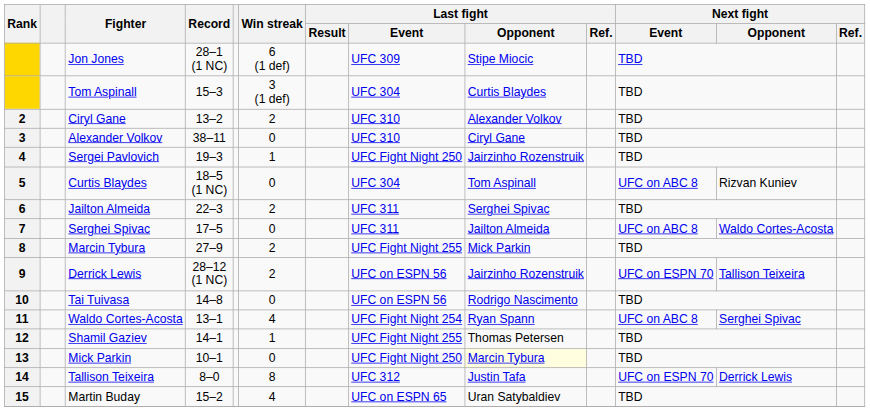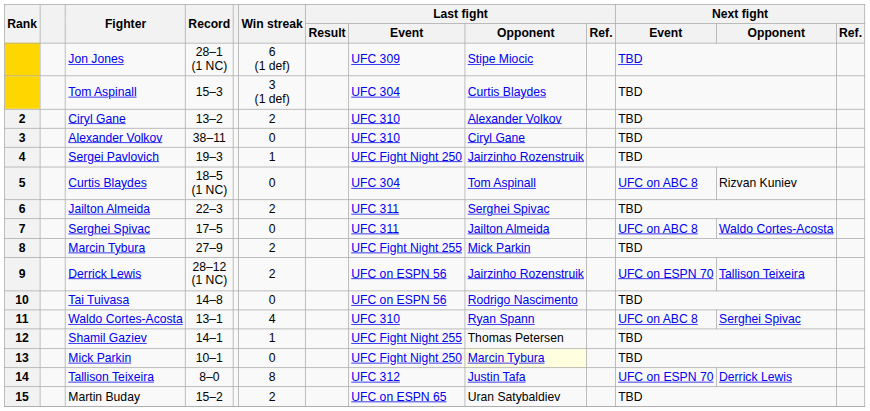 <table class="wikitable">
 <tr>
 <th rowspan=2>Rank</th>
 <th width=3% rowspan=2></th>
 <th rowspan=2>Fighter</th>
 <th rowspan=2>Record</th>
 <th rowspan=2></th>
 <th rowspan=2>Win streak</th>
 <th colspan=4>Last fight</th>
 <th colspan=3>Next fight</th>
 </tr>
 <tr>
 <th>Result</th>
 <th>Event</th>
 <th>Opponent</th>
 <th>Ref.</th>
 <th>Event</th>
 <th>Opponent</th>
 <th>Ref.</th>
 </tr>
 <tr>
 <th style="background:gold"></th>
 <td></td>
 <td><a href='#'>Jon Jones</a></td>
 <td align=center>28–1<br>(1 NC)</td>
 <td align=center></td>
 <td align=center>6<br>(1 def)</td>
 <td></td>
 <td><a href='#'>UFC 309</a></td>
 <td><a href='#'>Stipe Miocic</a></td>
 <td></td>
 <td colspan=2><a href='#'>TBD</a></td>
 <td></td>
 </tr>
 <tr>
 <th style="background:gold"></th>
 <td></td>
 <td><a href='#'>Tom Aspinall</a></td>
 <td align=center>15–3</td>
 <td align=center></td>
 <td align=center>3<br>(1 def)</td>
 <td></td>
 <td><a href='#'>UFC 304</a></td>
 <td><a href='#'>Curtis Blaydes</a></td>
 <td></td>
 <td colspan=2>TBD</td>
 <td></td>
 </tr>
 <tr>
 <th>2</th>
 <td></td>
 <td><a href='#'>Ciryl Gane</a></td>
 <td align=center>13–2</td>
 <td align=center></td>
 <td align=center>2</td>
 <td></td>
 <td><a href='#'>UFC 310</a></td>
 <td><a href='#'>Alexander Volkov</a></td>
 <td></td>
 <td colspan=2>TBD</td>
 <td></td>
 </tr>
 <tr>
 <th>3</th>
 <td></td>
 <td><a href='#'>Alexander Volkov</a></td>
 <td align=center>38–11</td>
 <td align=center></td>
 <td align=center>0</td>
 <td></td>
 <td><a href='#'>UFC 310</a></td>
 <td><a href='#'>Ciryl Gane</a></td>
 <td></td>
 <td colspan=2>TBD</td>
 <td></td>
 </tr>
 <tr>
 <th>4</th>
 <td></td>
 <td><a href='#'>Sergei Pavlovich</a></td>
 <td align=center>19–3</td>
 <td align=center></td>
 <td align=center>1</td>
 <td></td>
 <td><a href='#'>UFC Fight Night 250</a></td>
 <td><a href='#'>Jairzinho Rozenstruik</a></td>
 <td></td>
 <td colspan=2>TBD</td>
 <td></td>
 </tr>
 <tr>
 <th>5</th>
 <td></td>
 <td><a href='#'>Curtis Blaydes</a></td>
 <td align=center>18–5<br>(1 NC)</td>
 <td align=center></td>
 <td align=center>0</td>
 <td></td>
 <td><a href='#'>UFC 304</a></td>
 <td><a href='#'>Tom Aspinall</a></td>
 <td></td>
 <td><a href='#'>UFC on ABC 8</a></td>
 <td>Rizvan Kuniev</td>
 <td></td>
 </tr>
 <tr>
 <th>6</th>
 <td></td>
 <td><a href='#'>Jailton Almeida</a></td>
 <td align=center>22–3</td>
 <td align=center></td>
 <td align=center>2</td>
 <td></td>
 <td><a href='#'>UFC 311</a></td>
 <td><a href='#'>Serghei Spivac</a></td>
 <td></td>
 <td colspan=2>TBD</td>
 <td></td>
 </tr>
 <tr>
 <th>7</th>
 <td></td>
 <td><a href='#'>Serghei Spivac</a></td>
 <td align=center>17–5</td>
 <td align=center></td>
 <td align=center>0</td>
 <td></td>
 <td><a href='#'>UFC 311</a></td>
 <td><a href='#'>Jailton Almeida</a></td>
 <td></td>
 <td><a href='#'>UFC on ABC 8</a></td>
 <td><a href='#'>Waldo Cortes-Acosta</a></td>
 <td></td>
 </tr>
 <tr>
 <th>8</th>
 <td></td>
 <td><a href='#'>Marcin Tybura</a></td>
 <td align=center>27–9</td>
 <td align=center></td>
 <td align=center>2</td>
 <td></td>
 <td><a href='#'>UFC Fight Night 255</a></td>
 <td><a href='#'>Mick Parkin</a></td>
 <td></td>
 <td colspan=2>TBD</td>
 <td></td>
 </tr>
 <tr>
 <th>9</th>
 <td></td>
 <td><a href='#'>Derrick Lewis</a></td>
 <td align=center>28–12<br>(1 NC)</td>
 <td align=center></td>
 <td align=center>2</td>
 <td></td>
 <td><a href='#'>UFC on ESPN 56</a></td>
 <td><a href='#'>Jairzinho Rozenstruik</a></td>
 <td></td>
 <td><a href='#'>UFC on ESPN 70</a></td>
 <td><a href='#'>Tallison Teixeira</a></td>
 <td></td>
 </tr>
 <tr>
 <th>10</th>
 <td></td>
 <td><a href='#'>Tai Tuivasa</a></td>
 <td align=center>14–8</td>
 <td align=center></td>
 <td align=center>0</td>
 <td></td>
 <td><a href='#'>UFC on ESPN 56</a></td>
 <td><a href='#'>Rodrigo Nascimento</a></td>
 <td></td>
 <td colspan=2>TBD</td>
 <td></td>
 </tr>
 <tr>
 <th>11</th>
 <td></td>
 <td><a href='#'>Waldo Cortes-Acosta</a></td>
 <td align=center>13–1</td>
 <td align=center></td>
 <td align=center>4</td>
 <td></td>
-<td><a href='#'>UFC Fight Night 254</a></td>
+<td><a href='#'>UFC 310</a></td>
 <td><a href='#'>Ryan Spann</a></td>
 <td></td>
 <td><a href='#'>UFC on ABC 8</a></td>
 <td><a href='#'>Serghei Spivac</a></td>
 <td></td>
 </tr>
 <tr>
 <th>12</th>
 <td></td>
 <td><a href='#'>Shamil Gaziev</a></td>
 <td align=center>14–1</td>
 <td align=center></td>
 <td align=center>1</td>
 <td></td>
 <td><a href='#'>UFC Fight Night 255</a></td>
 <td>Thomas Petersen</td>
 <td></td>
 <td colspan=2>TBD</td>
 <td></td>
 </tr>
 <tr>
 <th>13</th>
 <td></td>
 <td><a href='#'>Mick Parkin</a></td>
 <td align=center>10–1</td>
 <td align=center></td>
 <td align=center>0</td>
 <td></td>
 <td><a href='#'>UFC Fight Night 250</a></td>
 <td style="background: lightyellow;"><a href='#'>Marcin Tybura</a></td>
 <td></td>
 <td colspan=2>TBD</td>
 <td></td>
 </tr>
 <tr>
 <th>14</th>
 <td></td>
 <td><a href='#'>Tallison Teixeira</a></td>
 <td align=center>8–0</td>
 <td align=center></td>
 <td align=center>8</td>
 <td></td>
 <td><a href='#'>UFC 312</a></td>
 <td><a href='#'>Justin Tafa</a></td>
 <td></td>
 <td><a href='#'>UFC on ESPN 70</a></td>
 <td><a href='#'>Derrick Lewis</a></td>
 <td></td>
 </tr>
 <tr>
 <th>15</th>
 <td></td>
 <td>Martin Buday</td>
 <td align=center>15–2</td>
 <td align=center></td>
-<td align=center>4</td>
+<td align=center>2</td>
 <td></td>
 <td><a href='#'>UFC on ESPN 65</a></td>
 <td>Uran Satybaldiev</td>
 <td></td>
 <td colspan="2">TBD</td>
 <td></td>
 </tr>
 <tr>
 </tr>
 </table>
